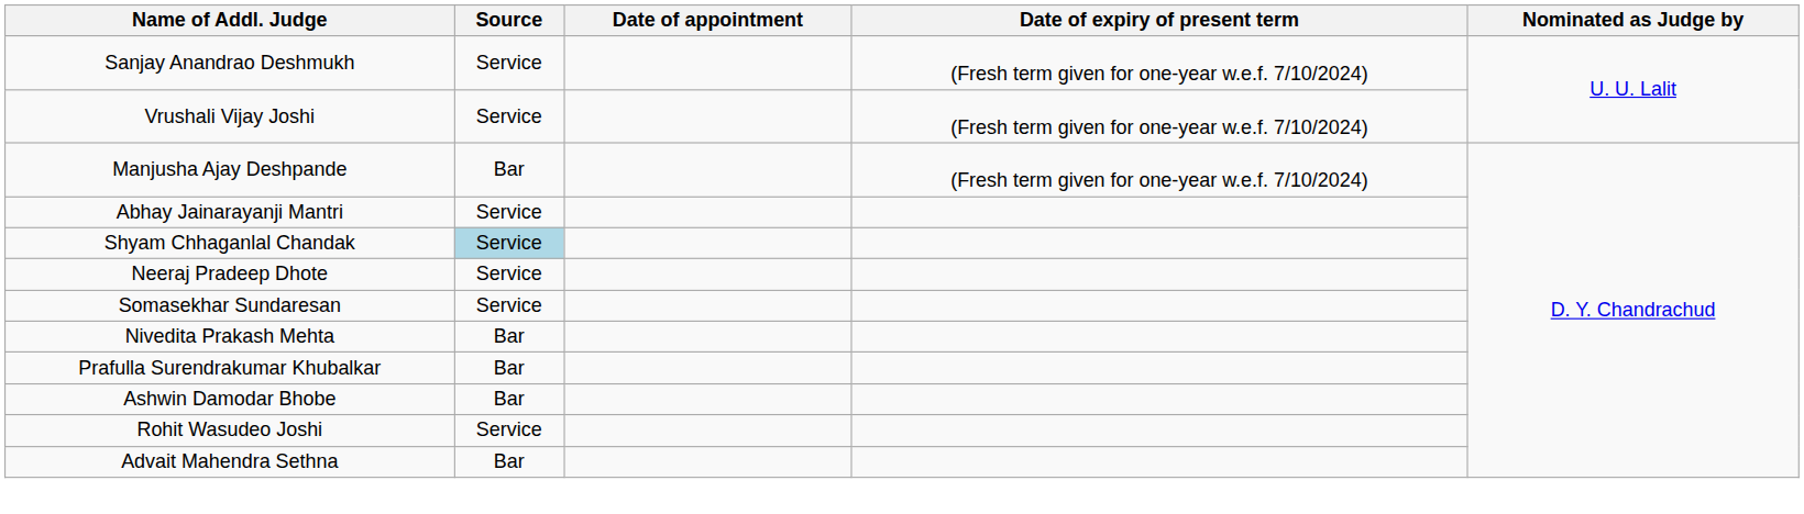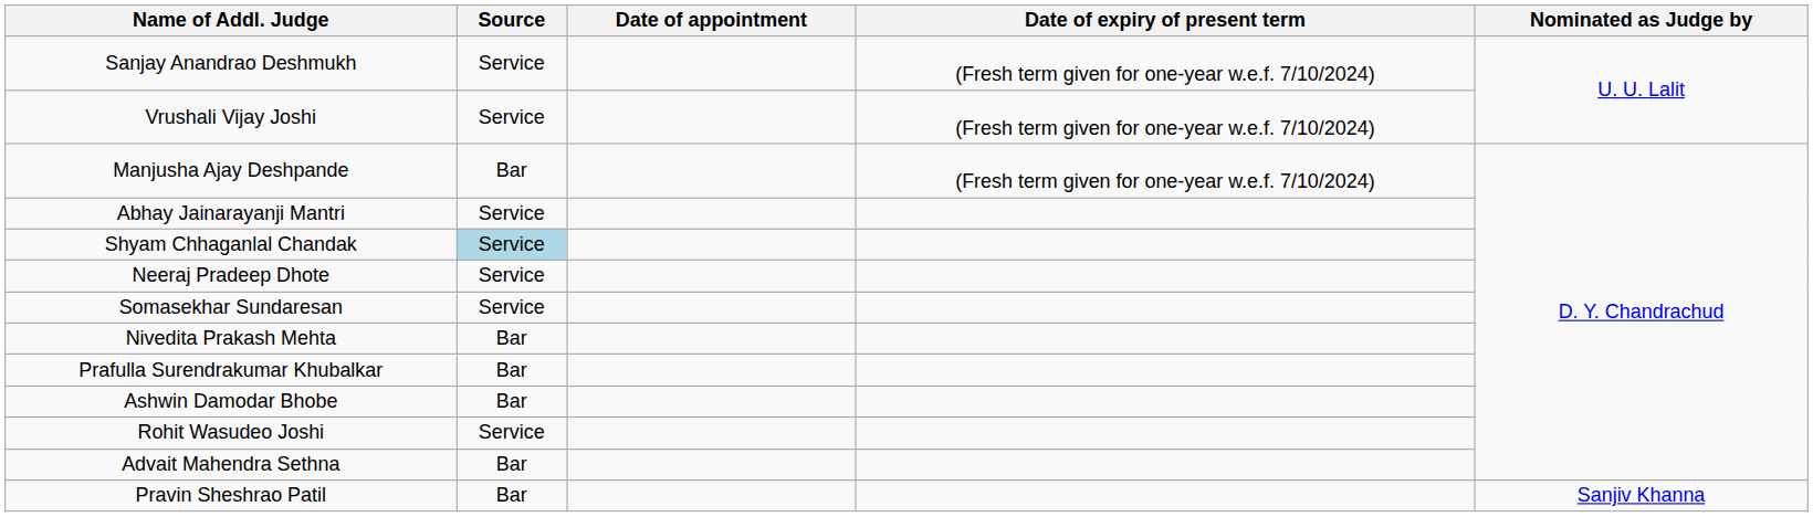 <table class="wikitable sortable static-row-numbers static-row-header" style="text-align:center" width="92%">
 <tr>
 <th>Name of Addl. Judge</th>
 <th>Source</th>
 <th>Date of appointment</th>
 <th>Date of expiry of present term</th>
 <th>Nominated as Judge by</th>
 </tr>
 <tr>
 <td>Sanjay Anandrao Deshmukh</td>
 <td>Service</td>
 <td></td>
 <td><br>(Fresh term given for one-year w.e.f. 7/10/2024)</td>
 <td rowspan="2"><a href='#'>U. U. Lalit</a></td>
 </tr>
 <tr>
 <td>Vrushali Vijay Joshi</td>
 <td>Service</td>
 <td></td>
 <td><br>(Fresh term given for one-year w.e.f. 7/10/2024)</td>
 </tr>
 <tr>
 <td>Manjusha Ajay Deshpande</td>
 <td>Bar</td>
 <td></td>
 <td><br>(Fresh term given for one-year w.e.f. 7/10/2024)</td>
 <td rowspan="10"><a href='#'>D. Y. Chandrachud</a></td>
 </tr>
 <tr>
 <td>Abhay Jainarayanji Mantri</td>
 <td>Service</td>
 <td></td>
 <td></td>
 </tr>
 <tr>
 <td>Shyam Chhaganlal Chandak</td>
 <td style="background: lightblue;">Service</td>
 <td></td>
 <td></td>
 </tr>
 <tr>
 <td>Neeraj Pradeep Dhote</td>
 <td>Service</td>
 <td></td>
 <td></td>
 </tr>
 <tr>
 <td>Somasekhar Sundaresan</td>
 <td>Service</td>
 <td></td>
 <td></td>
 </tr>
 <tr>
 <td>Nivedita Prakash Mehta</td>
 <td>Bar</td>
 <td></td>
 <td></td>
 </tr>
 <tr>
 <td>Prafulla Surendrakumar Khubalkar</td>
 <td>Bar</td>
 <td></td>
 <td></td>
 </tr>
 <tr>
 <td>Ashwin Damodar Bhobe</td>
 <td>Bar</td>
 <td></td>
 <td></td>
 </tr>
 <tr>
 <td>Rohit Wasudeo Joshi</td>
 <td>Service</td>
 <td></td>
 <td></td>
 </tr>
 <tr>
 <td>Advait Mahendra Sethna</td>
 <td>Bar</td>
 <td></td>
 <td></td>
 </tr>
+<tr>
+<td>Pravin Sheshrao Patil</td>
+<td>Bar</td>
+<td></td>
+<td></td>
+<td><a href='#'>Sanjiv Khanna</a></td>
+</tr>
 </table>
